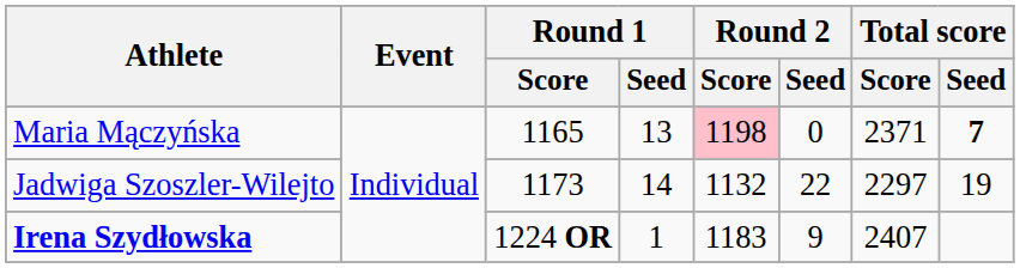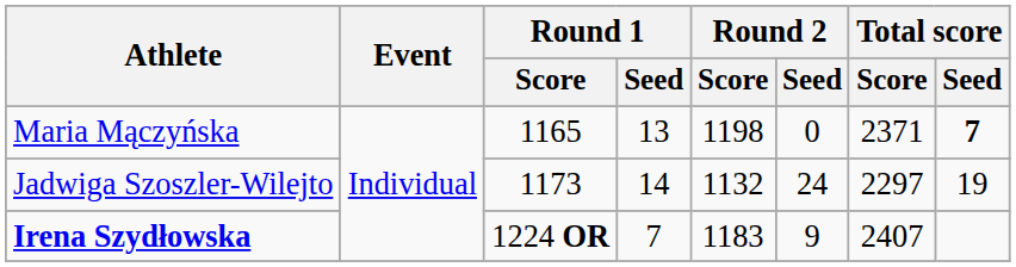 <table class="wikitable" style="font-size:90%">
 <tr>
 <th rowspan="2">Athlete</th>
 <th rowspan="2">Event</th>
 <th colspan="2">Round 1</th>
 <th colspan="2">Round 2</th>
 <th colspan="2">Total score</th>
 </tr>
 <tr style="font-size:95%">
 <th>Score</th>
 <th>Seed</th>
 <th>Score</th>
 <th>Seed</th>
 <th>Score</th>
 <th>Seed</th>
 </tr>
 <tr align=center>
 <td align=left><a href='#'>Maria Mączyńska</a></td>
 <td style="text-align:left;" rowspan="3"><a href='#'>Individual</a></td>
 <td>1165</td>
 <td>13</td>
-<td style="background: pink;">1198</td>
+<td>1198</td>
 <td>0</td>
 <td>2371</td>
 <td><strong>7</strong></td>
 </tr>
 <tr align=center>
 <td align=left><a href='#'>Jadwiga Szoszler-Wilejto</a></td>
 <td>1173</td>
 <td>14</td>
 <td>1132</td>
-<td>22</td>
+<td>24</td>
 <td>2297</td>
 <td>19</td>
 </tr>
 <tr align=center>
 <td align=left><strong><a href='#'>Irena Szydłowska</a></strong></td>
 <td>1224 <strong>OR</strong></td>
-<td>1</td>
+<td>7</td>
 <td>1183</td>
 <td>9</td>
 <td>2407</td>
 <td></td>
 </tr>
 </table>
